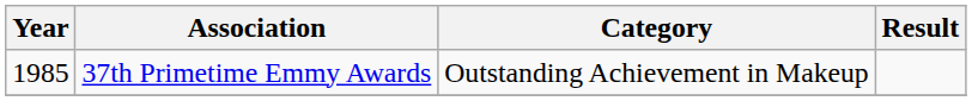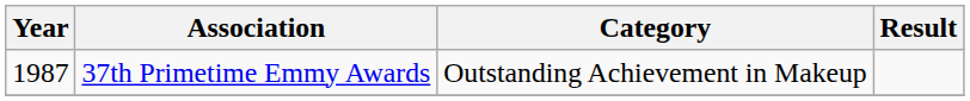 <table class="wikitable">
 <tr>
 <th>Year</th>
 <th>Association</th>
 <th>Category</th>
 <th>Result</th>
 </tr>
 <tr>
-<td>1985</td>
+<td>1987</td>
 <td><a href='#'>37th Primetime Emmy Awards</a></td>
 <td>Outstanding Achievement in Makeup</td>
 <td></td>
 </tr>
 <tr>
 </tr>
 </table>
